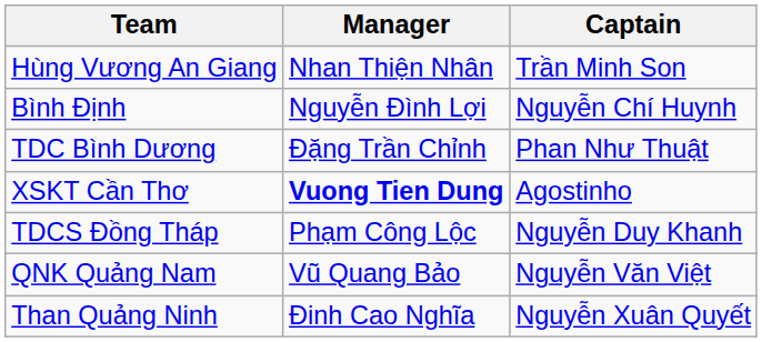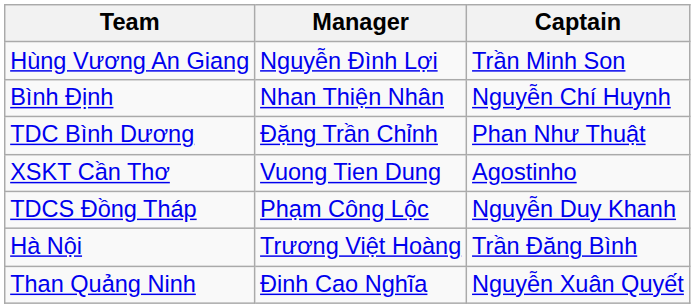 <table class="wikitable sortable" style="text-align: left;">
 <tr>
 <th>Team</th>
 <th>Manager</th>
 <th>Captain</th>
 </tr>
 <tr>
 <td><a href='#'>Hùng Vương An Giang</a></td>
-<td> <a href='#'>Nhan Thiện Nhân</a></td>
+<td> <a href='#'>Nguyễn Đình Lợi</a></td>
 <td> <a href='#'>Trần Minh Son</a></td>
 </tr>
 <tr>
 <td><a href='#'>Bình Định</a></td>
-<td> <a href='#'>Nguyễn Đình Lợi</a></td>
+<td> <a href='#'>Nhan Thiện Nhân</a></td>
 <td> <a href='#'>Nguyễn Chí Huynh</a></td>
 </tr>
 <tr>
 <td><a href='#'>TDC Bình Dương</a></td>
 <td> <a href='#'>Đặng Trần Chỉnh</a></td>
 <td> <a href='#'>Phan Như Thuật</a></td>
 </tr>
 <tr>
 <td><a href='#'>XSKT Cần Thơ</a></td>
-<td><strong> <a href='#'>Vuong Tien Dung</a></strong></td>
+<td> <a href='#'>Vuong Tien Dung</a></td>
 <td> <a href='#'>Agostinho</a></td>
 </tr>
 <tr>
 <td><a href='#'>TDCS Đồng Tháp</a></td>
 <td> <a href='#'>Phạm Công Lộc</a></td>
 <td> <a href='#'>Nguyễn Duy Khanh</a></td>
 </tr>
 <tr>
-<td><a href='#'>QNK Quảng Nam</a></td>
-<td> <a href='#'>Vũ Quang Bảo</a></td>
-<td> <a href='#'>Nguyễn Văn Việt</a></td>
+<td><a href='#'>Hà Nội</a></td>
+<td> <a href='#'>Trương Việt Hoàng</a></td>
+<td> <a href='#'>Trần Đăng Bình</a></td>
 </tr>
 <tr>
 <td><a href='#'>Than Quảng Ninh</a></td>
 <td> <a href='#'>Đinh Cao Nghĩa</a></td>
 <td> <a href='#'>Nguyễn Xuân Quyết</a></td>
 </tr>
 </table>
